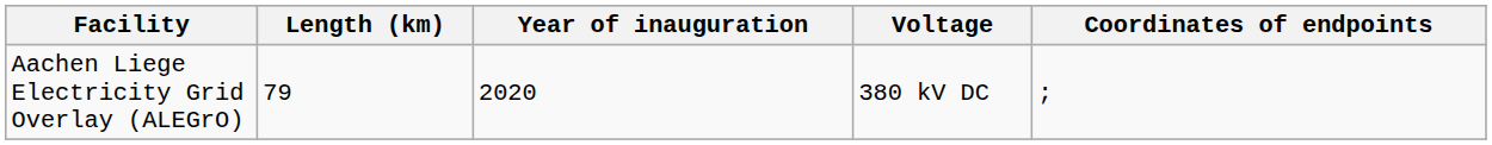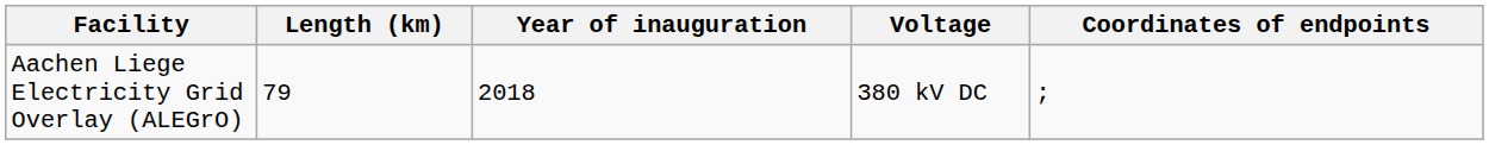 <table class="wikitable sortable" width="90%">
 <tr bgcolor="#dfdfdf">
 <th width="17%">Facility</th>
 <th>Length (km)</th>
 <th>Year of inauguration</th>
 <th>Voltage</th>
 <th>Coordinates of endpoints</th>
 </tr>
 <tr>
 <td>Aachen Liege Electricity Grid Overlay (ALEGrO)</td>
 <td>79</td>
-<td>2020</td>
+<td>2018</td>
 <td>380 kV DC</td>
 <td>;</td>
 </tr>
 </table>
